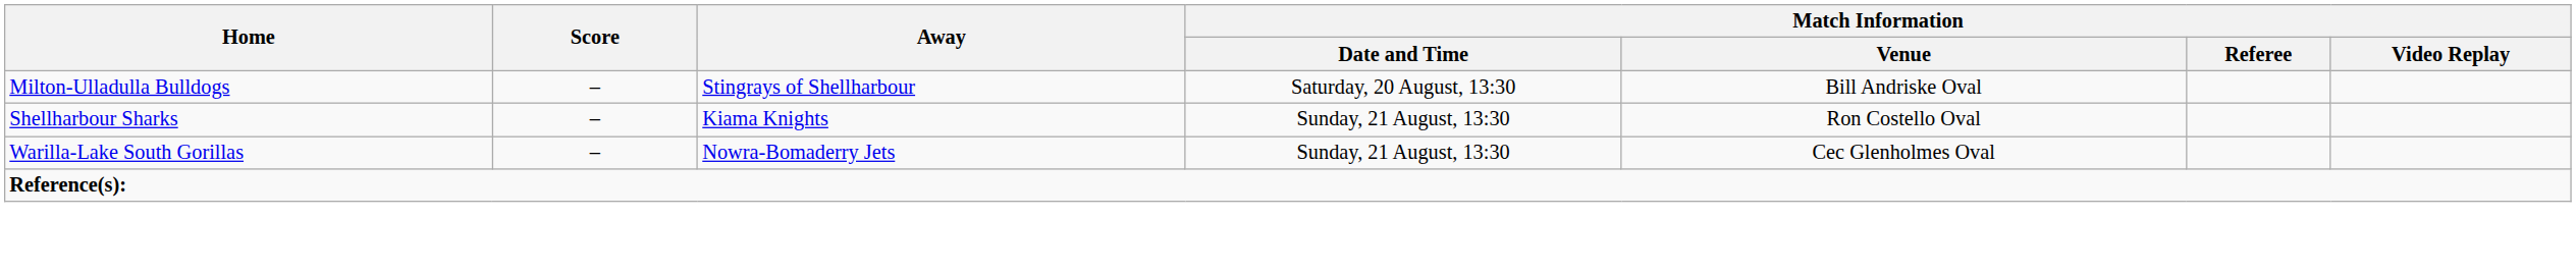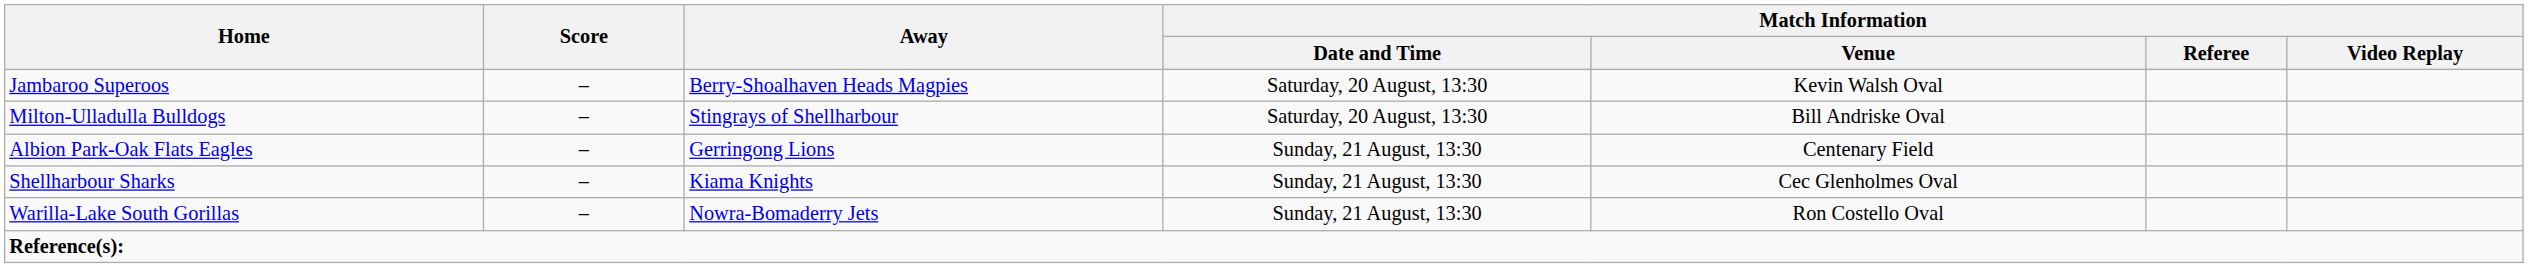 <table class="wikitable" width="100% text-align:center;">
 <tr>
 <th rowspan="2" width="19%">Home</th>
 <th rowspan="2" width="8%">Score</th>
 <th rowspan="2" width="19%">Away</th>
 <th colspan="4">Match Information</th>
 </tr>
 <tr bgcolor="#CCCCCC">
 <th width="17%">Date and Time</th>
 <th width="22%">Venue</th>
 <th>Referee</th>
 <th>Video Replay</th>
 </tr>
 <tr>
+<td> <a href='#'>Jambaroo Superoos</a></td>
+<td style="text-align:center;">–</td>
+<td> <a href='#'>Berry-Shoalhaven Heads Magpies</a></td>
+<td style="text-align:center;">Saturday, 20 August, 13:30</td>
+<td style="text-align:center;">Kevin Walsh Oval</td>
+<td style="text-align:center;"></td>
+<td style="text-align:center;"></td>
+</tr>
+<tr>
 <td> <a href='#'>Milton-Ulladulla Bulldogs</a></td>
 <td style="text-align:center;">–</td>
 <td> <a href='#'>Stingrays of Shellharbour</a></td>
 <td style="text-align:center;">Saturday, 20 August, 13:30</td>
 <td style="text-align:center;">Bill Andriske Oval</td>
 <td style="text-align:center;"></td>
 <td style="text-align:center;"></td>
 </tr>
 <tr>
+<td> <a href='#'>Albion Park-Oak Flats Eagles</a></td>
+<td style="text-align:center;">–</td>
+<td> <a href='#'>Gerringong Lions</a></td>
+<td style="text-align:center;">Sunday, 21 August, 13:30</td>
+<td style="text-align:center;">Centenary Field</td>
+<td style="text-align:center;"></td>
+<td style="text-align:center;"></td>
+</tr>
+<tr>
 <td> <a href='#'>Shellharbour Sharks</a></td>
 <td style="text-align:center;">–</td>
 <td> <a href='#'>Kiama Knights</a></td>
 <td style="text-align:center;">Sunday, 21 August, 13:30</td>
-<td style="text-align:center;">Ron Costello Oval</td>
+<td style="text-align:center;">Cec Glenholmes Oval</td>
 <td style="text-align:center;"></td>
 <td style="text-align:center;"></td>
 </tr>
 <tr>
 <td> <a href='#'>Warilla-Lake South Gorillas</a></td>
 <td style="text-align:center;">–</td>
 <td> <a href='#'>Nowra-Bomaderry Jets</a></td>
 <td style="text-align:center;">Sunday, 21 August, 13:30</td>
-<td style="text-align:center;">Cec Glenholmes Oval</td>
+<td style="text-align:center;">Ron Costello Oval</td>
 <td style="text-align:center;"></td>
 <td style="text-align:center;"></td>
 </tr>
 <tr>
 <td colspan="7"><strong>Reference(s):</strong></td>
 </tr>
 </table>
